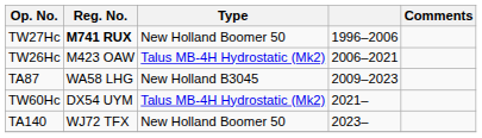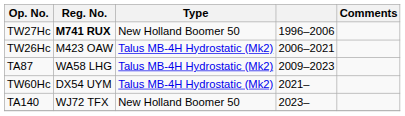 <table class="wikitable">
 <tr>
 <th>Op. No.</th>
 <th>Reg. No.</th>
 <th>Type</th>
 <th></th>
 <th>Comments</th>
 </tr>
 <tr>
 <td>TW27Hc</td>
 <td><strong>M741 RUX</strong></td>
 <td>New Holland Boomer 50</td>
 <td>1996–2006</td>
 <td></td>
 </tr>
 <tr>
 <td>TW26Hc</td>
 <td>M423 OAW</td>
 <td><a href='#'>Talus MB-4H Hydrostatic (Mk2)</a></td>
 <td>2006–2021</td>
 <td></td>
 </tr>
 <tr>
 <td>TA87</td>
 <td>WA58 LHG</td>
-<td>New Holland B3045</td>
+<td><a href='#'>Talus MB-4H Hydrostatic (Mk2)</a></td>
 <td>2009–2023</td>
 <td></td>
 </tr>
 <tr>
 <td>TW60Hc</td>
 <td>DX54 UYM</td>
 <td><a href='#'>Talus MB-4H Hydrostatic (Mk2)</a></td>
 <td>2021–</td>
 <td></td>
 </tr>
 <tr>
 <td>TA140</td>
 <td>WJ72 TFX</td>
 <td>New Holland Boomer 50</td>
 <td>2023–</td>
 <td></td>
 </tr>
 <tr>
 </tr>
 </table>
